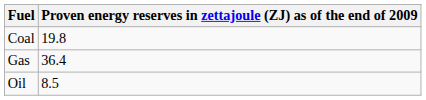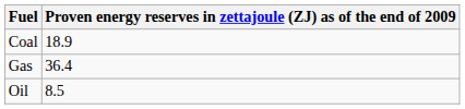 <table class="wikitable">
 <tr>
 <th>Fuel</th>
 <th>Proven energy reserves in <a href='#'>zettajoule</a> (ZJ) as of the end of 2009</th>
 </tr>
 <tr>
 <td>Coal</td>
-<td>19.8</td>
+<td>18.9</td>
 </tr>
 <tr>
 <td>Gas</td>
 <td>36.4</td>
 </tr>
 <tr>
 <td>Oil</td>
 <td>8.5</td>
 </tr>
 </table>
